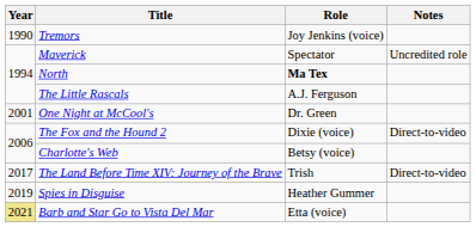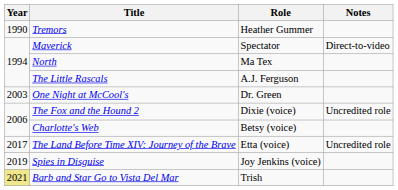 <table class="wikitable sortable">
 <tr>
 <th>Year</th>
 <th>Title</th>
 <th>Role</th>
 <th class="unsortable">Notes</th>
 </tr>
 <tr>
 <td>1990</td>
 <td><em><a href='#'>Tremors</a></em></td>
-<td>Joy Jenkins (voice)</td>
+<td>Heather Gummer</td>
 <td></td>
 </tr>
 <tr>
 <td rowspan="3">1994</td>
 <td><em><a href='#'>Maverick</a></em></td>
 <td>Spectator</td>
-<td>Uncredited role</td>
+<td>Direct-to-video</td>
 </tr>
 <tr>
 <td><em><a href='#'>North</a></em></td>
-<td><strong>Ma Tex</strong></td>
+<td>Ma Tex</td>
 <td></td>
 </tr>
 <tr>
 <td><em><a href='#'>The Little Rascals</a></em></td>
 <td>A.J. Ferguson</td>
 <td></td>
 </tr>
 <tr>
-<td>2001</td>
+<td>2003</td>
 <td><em><a href='#'>One Night at McCool's</a></em></td>
 <td>Dr. Green</td>
 <td></td>
 </tr>
 <tr>
 <td rowspan="2">2006</td>
 <td><em><a href='#'>The Fox and the Hound 2</a></em></td>
 <td>Dixie (voice)</td>
-<td>Direct-to-video</td>
+<td>Uncredited role</td>
 </tr>
 <tr>
 <td><em><a href='#'>Charlotte's Web</a></em></td>
 <td>Betsy (voice)</td>
 <td></td>
 </tr>
 <tr>
 <td>2017</td>
 <td><em><a href='#'>The Land Before Time XIV: Journey of the Brave</a></em></td>
-<td>Trish</td>
-<td>Direct-to-video</td>
+<td>Etta (voice)</td>
+<td>Uncredited role</td>
 </tr>
 <tr>
 <td>2019</td>
 <td><em><a href='#'>Spies in Disguise</a></em></td>
-<td>Heather Gummer</td>
+<td>Joy Jenkins (voice)</td>
 <td></td>
 </tr>
 <tr>
 <td style="background: khaki;">2021</td>
 <td><em><a href='#'>Barb and Star Go to Vista Del Mar</a></em></td>
-<td>Etta (voice)</td>
+<td>Trish</td>
 <td></td>
 </tr>
 </table>
